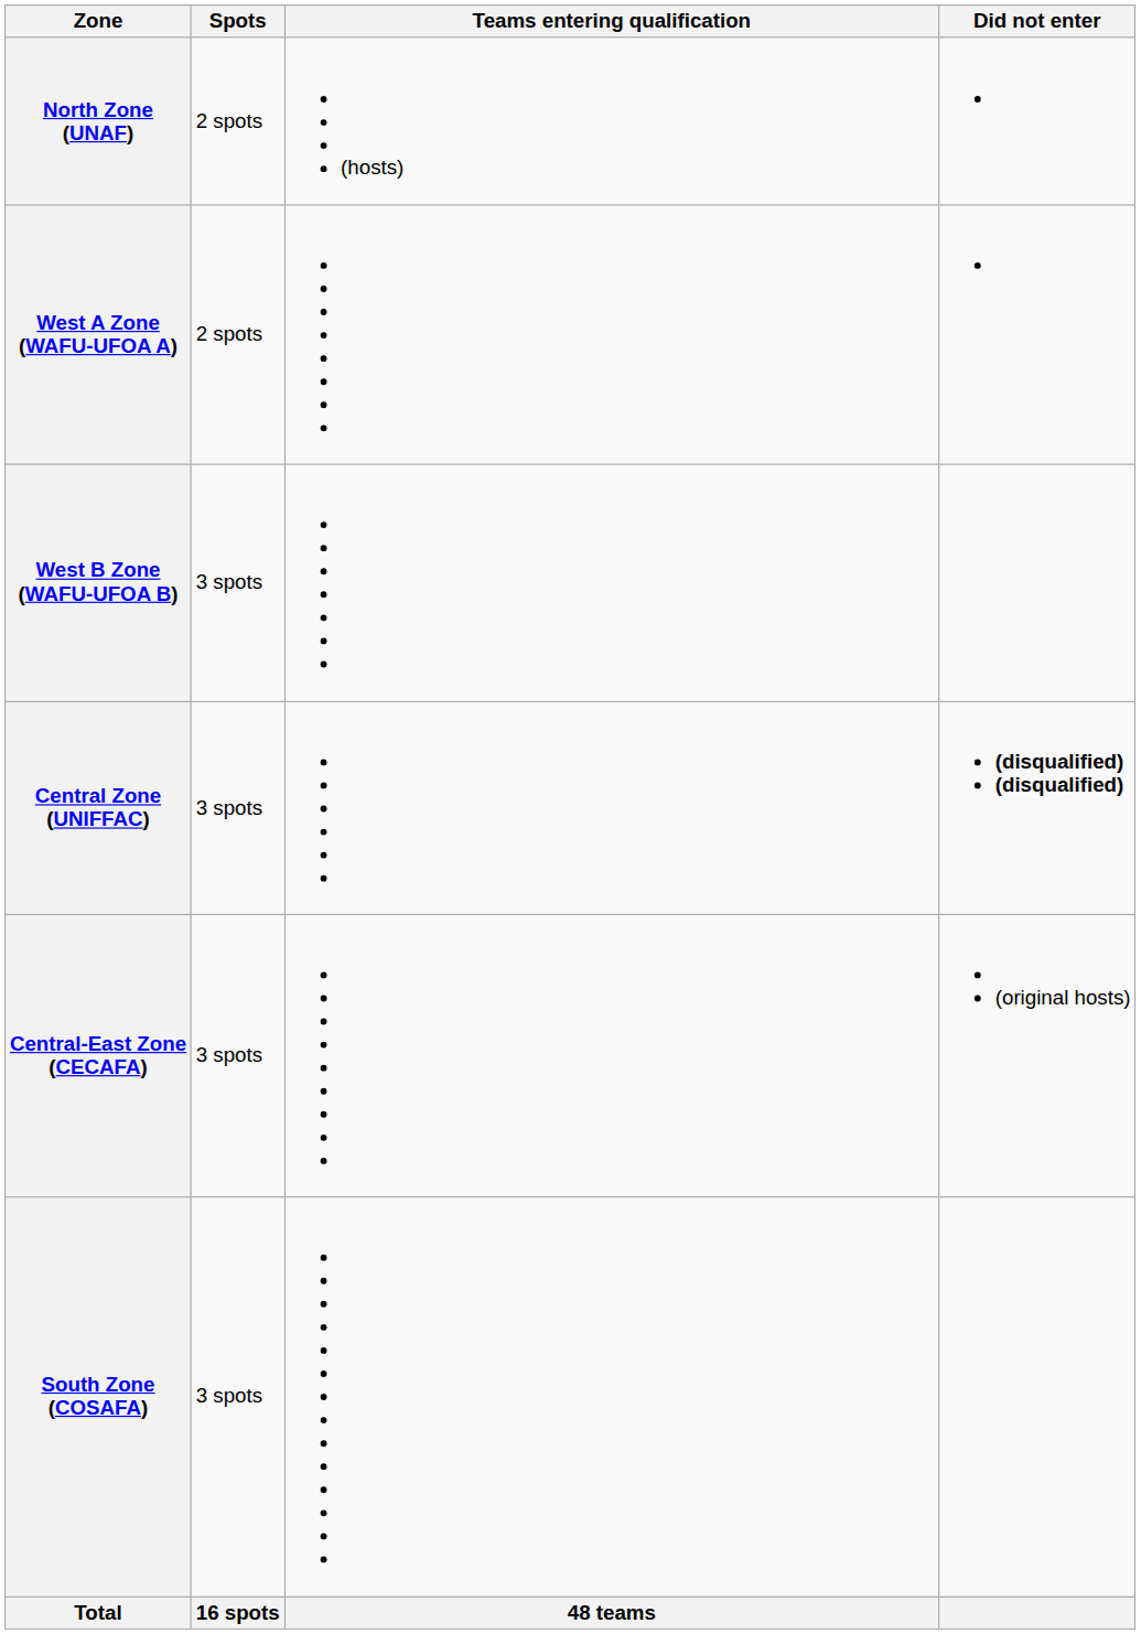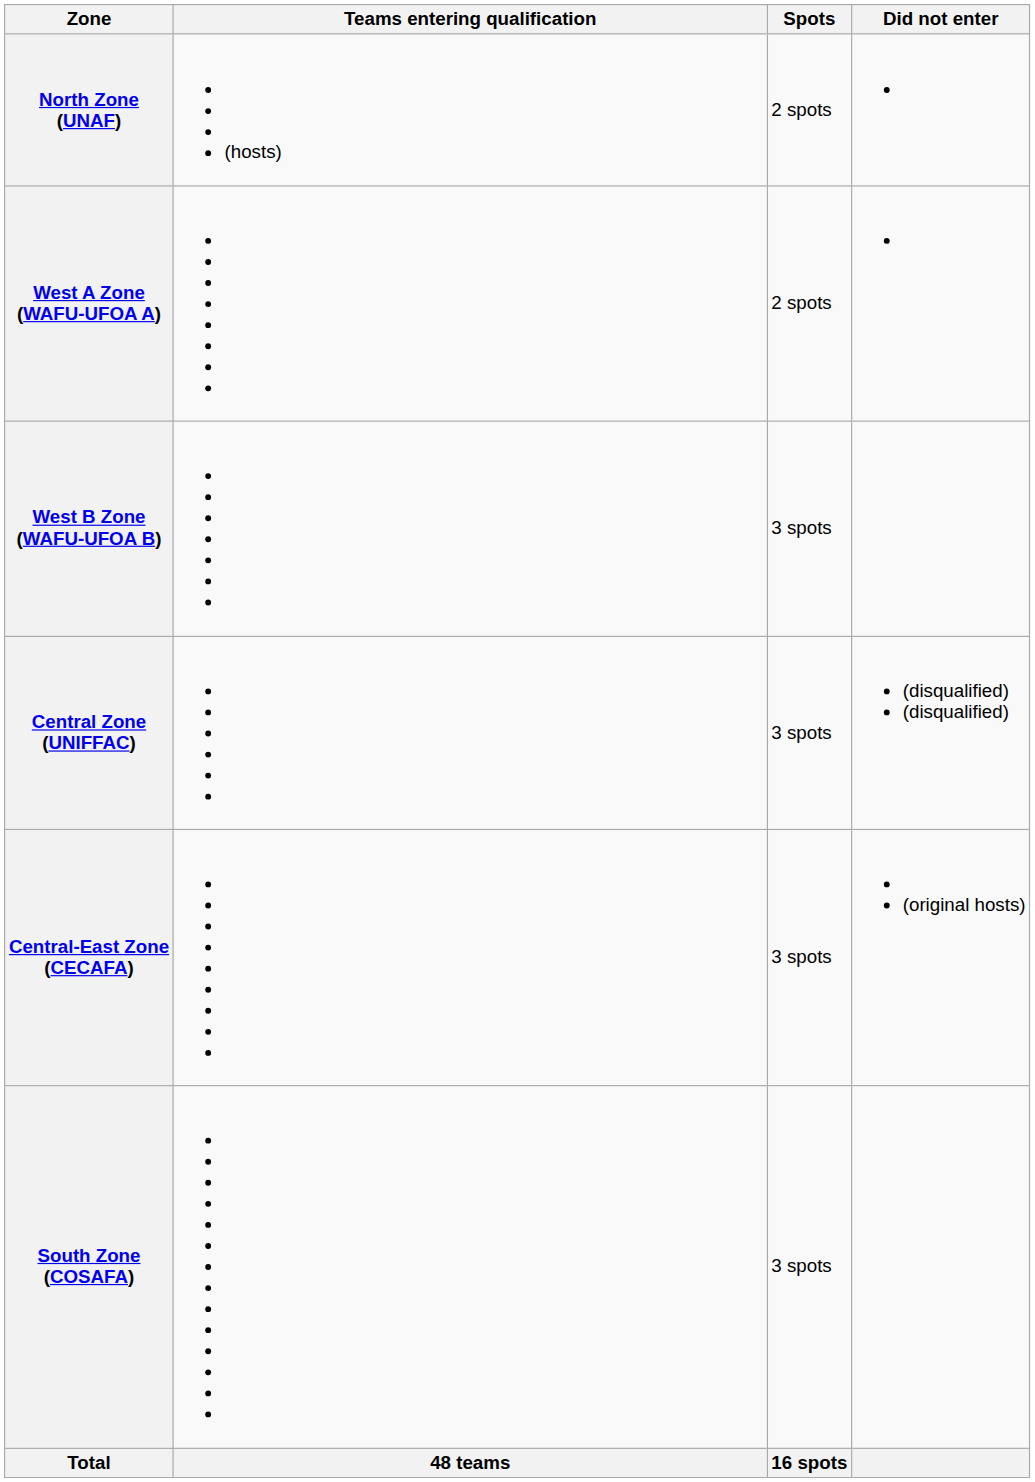 <table class="wikitable">
 <tr>
 <th>Zone</th>
+<th width=500>Teams entering qualification</th>
 <th>Spots</th>
-<th width=500>Teams entering qualification</th>
 <th>Did not enter</th>
 </tr>
 <tr>
 <th><a href='#'>North Zone</a><br>(<a href='#'>UNAF</a>)</th>
+<td valign=top><br><ul><li></li><li></li><li><strong></strong></li><li><strong></strong> (hosts)</li></ul></td>
 <td>2 spots</td>
-<td valign=top><br><ul><li></li><li></li><li><strong></strong></li><li><strong></strong> (hosts)</li></ul></td>
 <td valign=top><br><ul><li></li></ul></td>
 </tr>
 <tr>
 <th><a href='#'>West A Zone</a><br>(<a href='#'>WAFU-UFOA A</a>)</th>
+<td valign=top><br><ul><li></li><li><strong></strong></li><li></li><li></li><li></li><li><strong></strong></li><li></li><li></li></ul></td>
 <td>2 spots</td>
-<td valign=top><br><ul><li></li><li><strong></strong></li><li></li><li></li><li></li><li><strong></strong></li><li></li><li></li></ul></td>
 <td valign=top><br><ul><li></li></ul></td>
 </tr>
 <tr>
 <th><a href='#'>West B Zone</a><br>(<a href='#'>WAFU-UFOA B</a>)</th>
+<td valign=top><br><ul><li></li><li><strong></strong></li><li></li><li><strong></strong></li><li></li><li><strong></strong></li><li></li></ul></td>
 <td>3 spots</td>
-<td valign=top><br><ul><li></li><li><strong></strong></li><li></li><li><strong></strong></li><li></li><li><strong></strong></li><li></li></ul></td>
 <td valign=top></td>
 </tr>
 <tr>
 <th><a href='#'>Central Zone</a><br>(<a href='#'>UNIFFAC</a>)</th>
+<td valign=top><br><ul><li><strong></strong></li><li><strong></strong></li><li></li><li><strong></strong></li><li></li><li></li></ul></td>
 <td>3 spots</td>
-<td valign=top><br><ul><li><strong></strong></li><li><strong></strong></li><li></li><li><strong></strong></li><li></li><li></li></ul></td>
-<td valign=top><strong><br><ul><li> (disqualified)</li><li> (disqualified)</li></ul></strong></td>
+<td valign=top><br><ul><li> (disqualified)</li><li> (disqualified)</li></ul></td>
 </tr>
 <tr>
 <th><a href='#'>Central-East Zone</a><br>(<a href='#'>CECAFA</a>)</th>
+<td valign=top><br><ul><li></li><li></li><li></li><li><strong></strong></li><li></li><li></li><li><strong></strong></li><li></li><li><strong></strong></li></ul></td>
 <td>3 spots</td>
-<td valign=top><br><ul><li></li><li></li><li></li><li><strong></strong></li><li></li><li></li><li><strong></strong></li><li></li><li><strong></strong></li></ul></td>
 <td valign=top><br><ul><li></li><li> (original hosts)</li></ul></td>
 </tr>
 <tr>
 <th><a href='#'>South Zone</a><br>(<a href='#'>COSAFA</a>)</th>
+<td valign=top><br><ul><li><strong></strong></li><li></li><li></li><li></li><li></li><li></li><li></li><li></li><li><strong></strong></li><li></li><li></li><li></li><li><strong></strong></li><li></li></ul></td>
 <td>3 spots</td>
-<td valign=top><br><ul><li><strong></strong></li><li></li><li></li><li></li><li></li><li></li><li></li><li></li><li><strong></strong></li><li></li><li></li><li></li><li><strong></strong></li><li></li></ul></td>
 <td valign=top></td>
 </tr>
 <tr>
 <th>Total</th>
+<th>48 teams</th>
 <th>16 spots</th>
-<th>48 teams</th>
 <th></th>
 </tr>
 </table>
